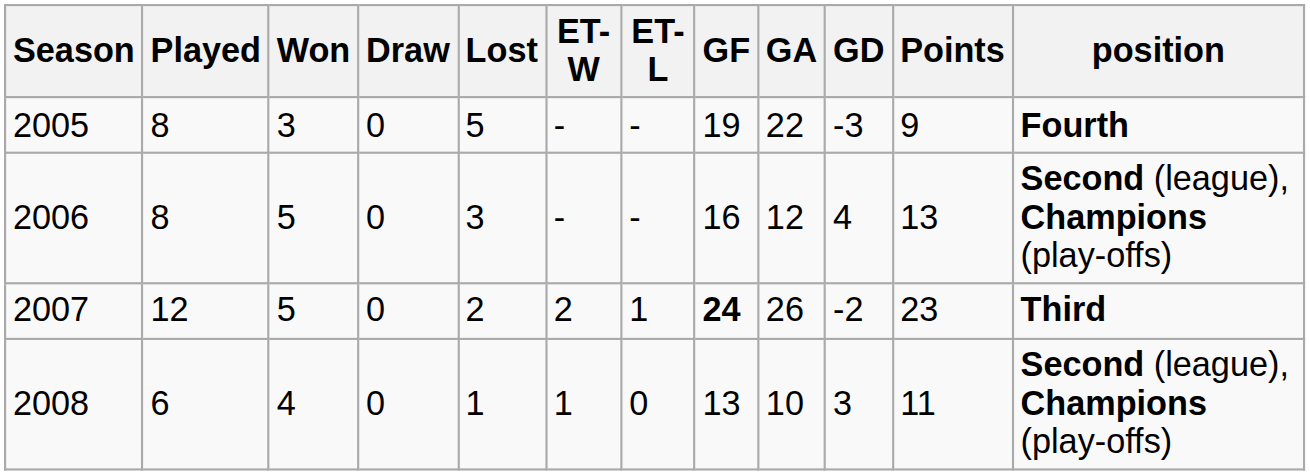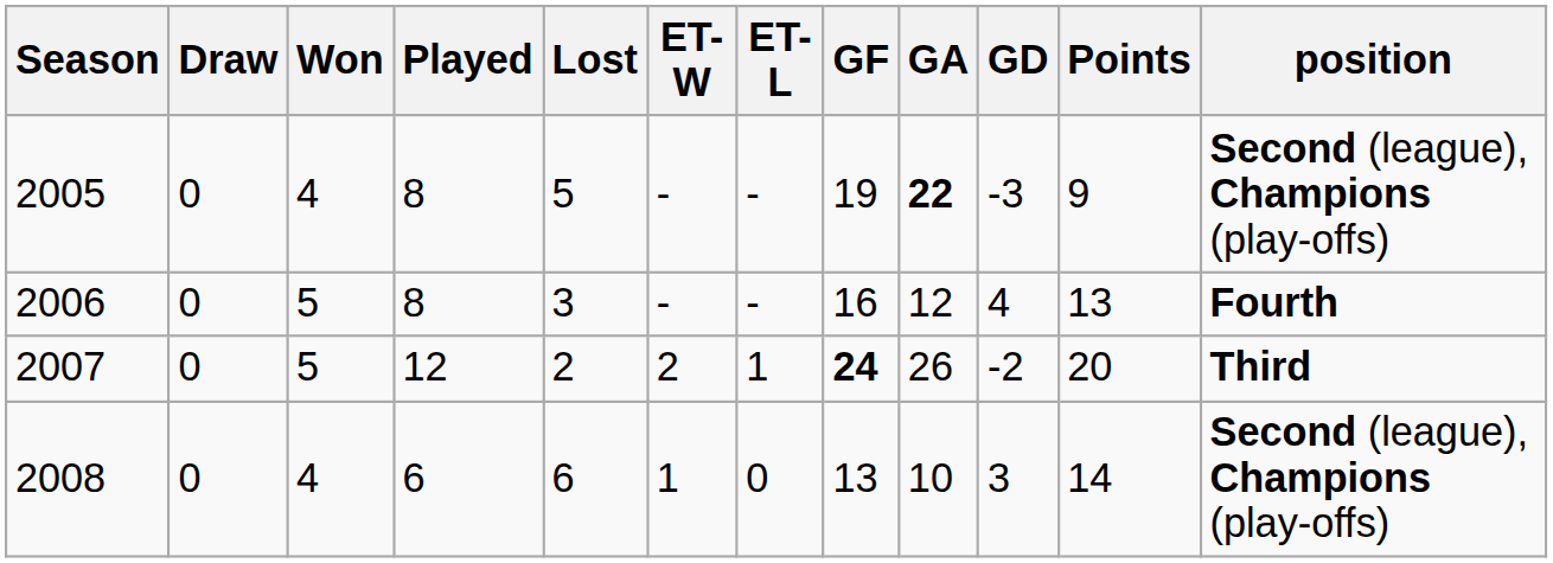 <table class="wikitable">
 <tr>
 <th>Season</th>
+<th>Draw</th>
+<th>Won</th>
 <th>Played</th>
-<th>Won</th>
-<th>Draw</th>
 <th>Lost</th>
 <th>ET-W</th>
 <th>ET-L</th>
 <th>GF</th>
 <th>GA</th>
 <th>GD</th>
 <th>Points</th>
 <th>position</th>
 </tr>
 <tr>
 <td>2005</td>
+<td>0</td>
+<td>4</td>
 <td>8</td>
-<td>3</td>
-<td>0</td>
 <td>5</td>
 <td>-</td>
 <td>-</td>
 <td>19</td>
-<td>22</td>
+<td><strong>22</strong></td>
 <td>-3</td>
 <td>9</td>
-<td><strong>Fourth</strong></td>
+<td><strong>Second</strong> (league), <strong>Champions</strong> (play-offs)</td>
 </tr>
 <tr>
 <td>2006</td>
+<td>0</td>
+<td>5</td>
 <td>8</td>
-<td>5</td>
-<td>0</td>
 <td>3</td>
 <td>-</td>
 <td>-</td>
 <td>16</td>
 <td>12</td>
 <td>4</td>
 <td>13</td>
-<td><strong>Second</strong> (league), <strong>Champions</strong> (play-offs)</td>
+<td><strong>Fourth</strong></td>
 </tr>
 <tr>
 <td>2007</td>
+<td>0</td>
+<td>5</td>
 <td>12</td>
-<td>5</td>
-<td>0</td>
 <td>2</td>
 <td>2</td>
 <td>1</td>
 <td><strong>24</strong></td>
 <td>26</td>
 <td>-2</td>
-<td>23</td>
+<td>20</td>
 <td><strong>Third</strong></td>
 </tr>
 <tr>
 <td>2008</td>
+<td>0</td>
+<td>4</td>
 <td>6</td>
-<td>4</td>
-<td>0</td>
-<td>1</td>
+<td>6</td>
 <td>1</td>
 <td>0</td>
 <td>13</td>
 <td>10</td>
 <td>3</td>
-<td>11</td>
+<td>14</td>
 <td><strong>Second</strong> (league), <strong>Champions</strong> (play-offs)</td>
 </tr>
 </table>
